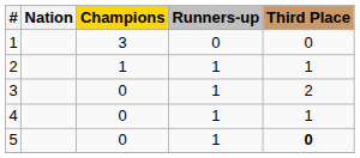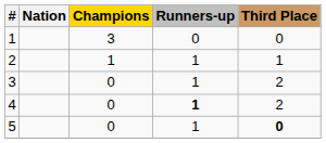 <table class="wikitable" style="text-align: center;" |2||>
 <tr>
 <th>#</th>
 <th>Nation</th>
 <th style="background:gold;">Champions</th>
 <th style="background:silver;">Runners-up</th>
 <th style="background:#cc9966;">Third Place</th>
 </tr>
 <tr>
 <td>1</td>
 <td align=left></td>
 <td>3</td>
 <td>0</td>
 <td>0</td>
 </tr>
 <tr>
 <td>2</td>
 <td align=left></td>
 <td>1</td>
 <td>1</td>
 <td>1</td>
 </tr>
 <tr>
 <td>3</td>
 <td align=left></td>
 <td>0</td>
 <td>1</td>
 <td>2</td>
 </tr>
 <tr>
 <td>4</td>
 <td align=left></td>
 <td>0</td>
-<td>1</td>
-<td>1</td>
+<td><strong>1</strong></td>
+<td>2</td>
 </tr>
 <tr>
 <td>5</td>
 <td align=left></td>
 <td>0</td>
 <td>1</td>
 <td><strong>0</strong></td>
 </tr>
 <tr>
 </tr>
 </table>
